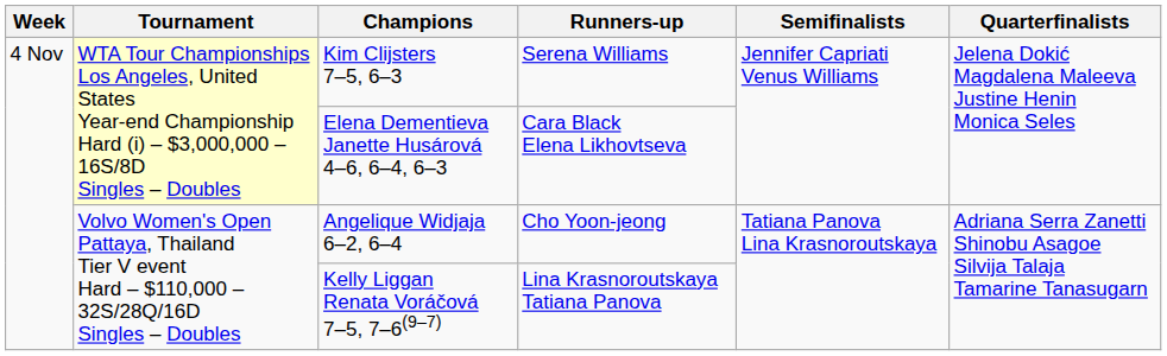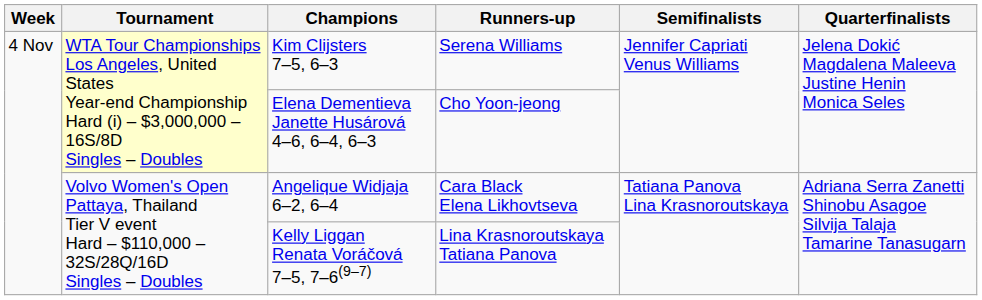 <table class=wikitable style=font-size:95%>
 <tr>
 <th style="width:48px;">Week</th>
 <th style="width:248px;">Tournament</th>
 <th style="width:200px;">Champions</th>
 <th style="width:200px;">Runners-up</th>
 <th style="width:190px;">Semifinalists</th>
 <th style="width:190px;">Quarterfinalists</th>
 </tr>
 <tr valign="top">
 <td rowspan=4>4 Nov</td>
 <td rowspan=2 bgcolor=#FFFFCC><a href='#'>WTA Tour Championships</a><br> <a href='#'>Los Angeles</a>, United States <br>Year-end Championship<br>Hard (i) – $3,000,000 – 16S/8D<br><a href='#'>Singles</a> – <a href='#'>Doubles</a></td>
 <td> <a href='#'>Kim Clijsters</a> <br> 7–5, 6–3</td>
 <td> <a href='#'>Serena Williams</a></td>
 <td rowspan=2> <a href='#'>Jennifer Capriati</a><br> <a href='#'>Venus Williams</a></td>
 <td rowspan=2> <a href='#'>Jelena Dokić</a>  <br>  <a href='#'>Magdalena Maleeva</a> <br> <a href='#'>Justine Henin</a><br>   <a href='#'>Monica Seles</a></td>
 </tr>
 <tr valign="top">
 <td> <a href='#'>Elena Dementieva</a> <br>  <a href='#'>Janette Husárová</a><br>4–6, 6–4, 6–3</td>
-<td> <a href='#'>Cara Black</a> <br>  <a href='#'>Elena Likhovtseva</a></td>
+<td> <a href='#'>Cho Yoon-jeong</a></td>
 </tr>
 <tr valign="top">
 <td rowspan=2><a href='#'>Volvo Women's Open</a><br> <a href='#'>Pattaya</a>, Thailand <br>Tier V event<br>Hard – $110,000 – 32S/28Q/16D<br><a href='#'>Singles</a> – <a href='#'>Doubles</a></td>
 <td> <a href='#'>Angelique Widjaja</a> <br> 6–2, 6–4</td>
-<td> <a href='#'>Cho Yoon-jeong</a></td>
+<td> <a href='#'>Cara Black</a> <br>  <a href='#'>Elena Likhovtseva</a></td>
 <td rowspan=2> <a href='#'>Tatiana Panova</a><br> <a href='#'>Lina Krasnoroutskaya</a></td>
 <td rowspan=2> <a href='#'>Adriana Serra Zanetti</a>  <br>  <a href='#'>Shinobu Asagoe</a> <br> <a href='#'>Silvija Talaja</a><br>   <a href='#'>Tamarine Tanasugarn</a></td>
 </tr>
 <tr valign="top">
 <td> <a href='#'>Kelly Liggan</a> <br>  <a href='#'>Renata Voráčová</a><br>7–5, 7–6<sup>(9–7)</sup></td>
 <td> <a href='#'>Lina Krasnoroutskaya</a> <br>  <a href='#'>Tatiana Panova</a></td>
 </tr>
 </table>
